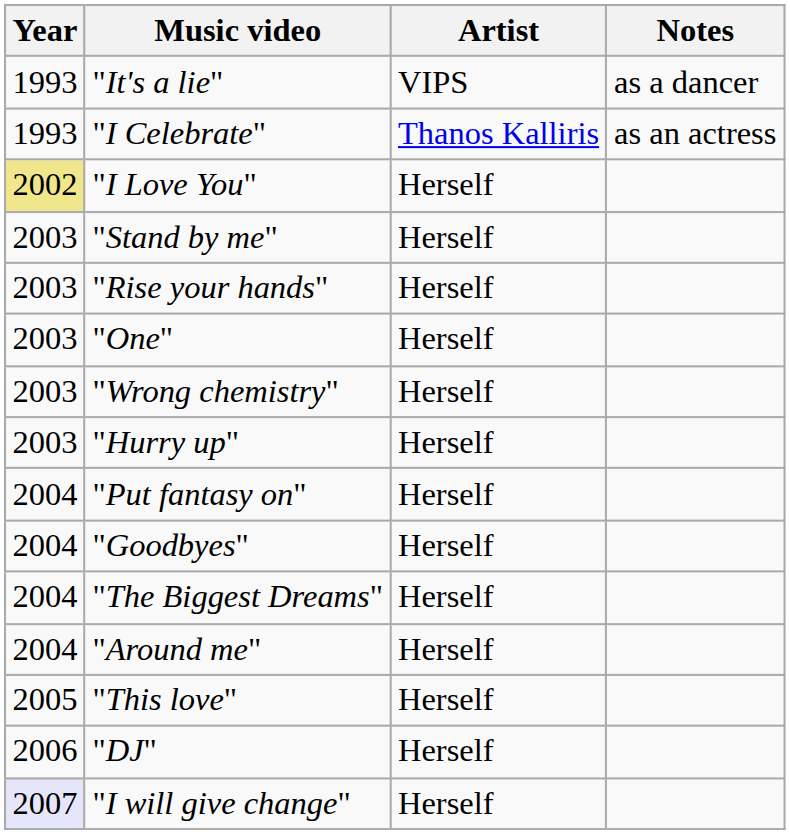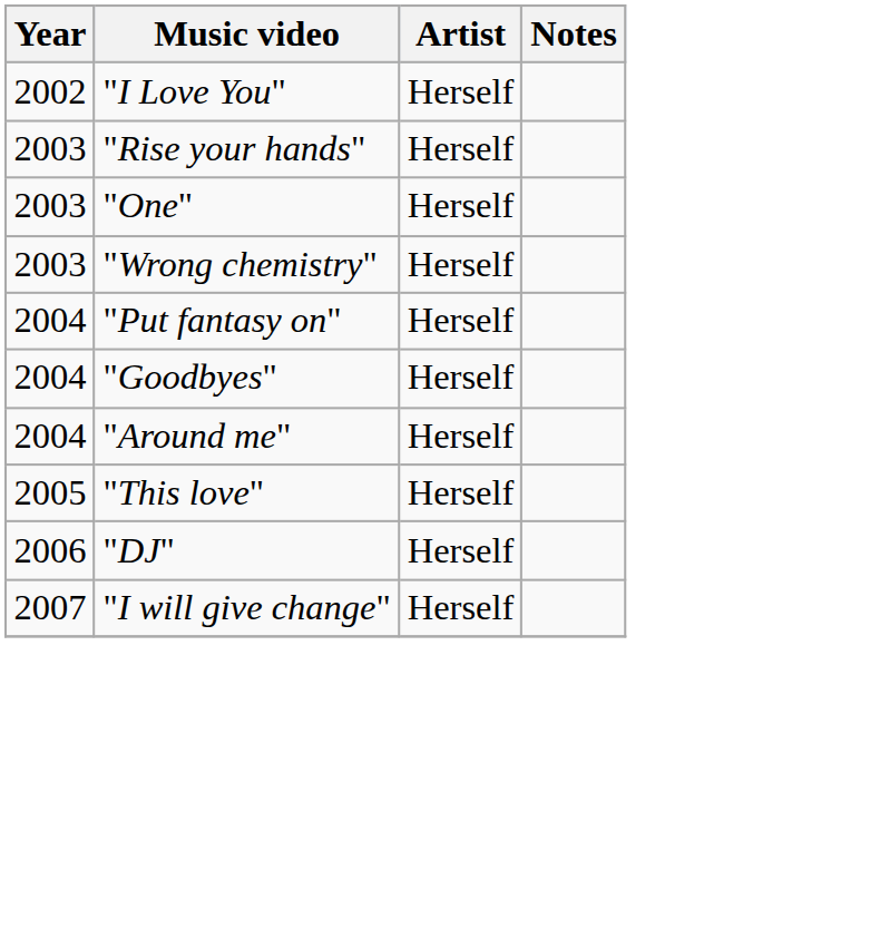 <table class="wikitable">
 <tr style="background:#b0c4de; text-align:center;">
 <th>Year</th>
 <th>Music video</th>
 <th>Artist</th>
 <th>Notes</th>
 </tr>
 <tr>
-<td>1993</td>
-<td>"<em>It's a lie</em>"</td>
-<td>VIPS</td>
-<td>as a dancer</td>
-</tr>
-<tr>
-<td>1993</td>
-<td>"<em>I Celebrate</em>"</td>
-<td><a href='#'>Thanos Kalliris</a></td>
-<td>as an actress</td>
-</tr>
-<tr>
-<td style="background: khaki;">2002</td>
+<td>2002</td>
 <td>"<em>I Love You</em>"</td>
-<td>Herself</td>
-<td></td>
-</tr>
-<tr>
-<td>2003</td>
-<td>"<em>Stand by me</em>"</td>
 <td>Herself</td>
 <td></td>
 </tr>
 <tr>
 <td>2003</td>
 <td>"<em>Rise your hands</em>"</td>
 <td>Herself</td>
 <td></td>
 </tr>
 <tr>
 <td>2003</td>
 <td>"<em>One</em>"</td>
 <td>Herself</td>
 <td></td>
 </tr>
 <tr>
 <td>2003</td>
 <td>"<em>Wrong chemistry</em>"</td>
 <td>Herself</td>
 <td></td>
 </tr>
 <tr>
-<td>2003</td>
-<td>"<em>Hurry up</em>"</td>
-<td>Herself</td>
-<td></td>
-</tr>
-<tr>
 <td>2004</td>
 <td>"<em>Put fantasy on</em>"</td>
 <td>Herself</td>
 <td></td>
 </tr>
 <tr>
 <td>2004</td>
 <td>"<em>Goodbyes</em>"</td>
-<td>Herself</td>
-<td></td>
-</tr>
-<tr>
-<td>2004</td>
-<td>"<em>The Biggest Dreams</em>"</td>
 <td>Herself</td>
 <td></td>
 </tr>
 <tr>
 <td>2004</td>
 <td>"<em>Around me</em>"</td>
 <td>Herself</td>
 <td></td>
 </tr>
 <tr>
 <td>2005</td>
 <td>"<em>This love</em>"</td>
 <td>Herself</td>
 <td></td>
 </tr>
 <tr>
 <td>2006</td>
 <td>"<em>DJ</em>"</td>
 <td>Herself</td>
 <td></td>
 </tr>
 <tr>
-<td style="background: lavender;">2007</td>
+<td>2007</td>
 <td>"<em>I will give change</em>"</td>
 <td>Herself</td>
 <td></td>
 </tr>
 <tr>
 </tr>
 </table>
